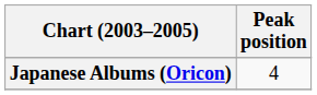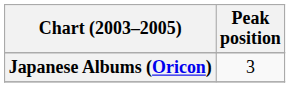 <table class="wikitable sortable plainrowheaders">
 <tr>
 <th scope="col">Chart (2003–2005)</th>
 <th scope="col">Peak<br>position</th>
 </tr>
 <tr>
 </tr>
 <tr>
 </tr>
 <tr>
 <th scope="row">Japanese Albums (<a href='#'>Oricon</a>)</th>
-<td align="center">4</td>
+<td align="center">3</td>
 </tr>
 <tr>
 </tr>
 <tr>
 </tr>
 <tr>
 </tr>
 <tr>
 </tr>
 <tr>
 </tr>
 </table>
